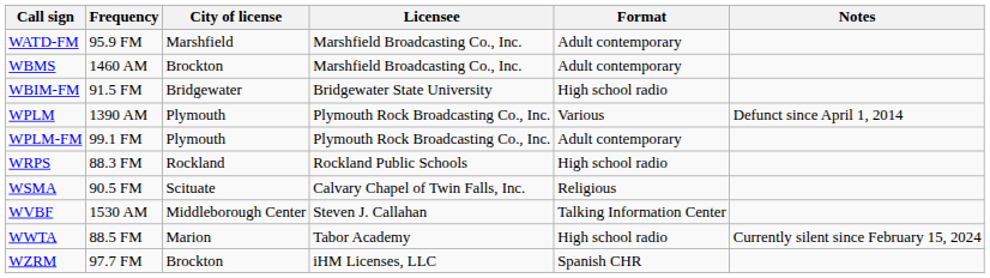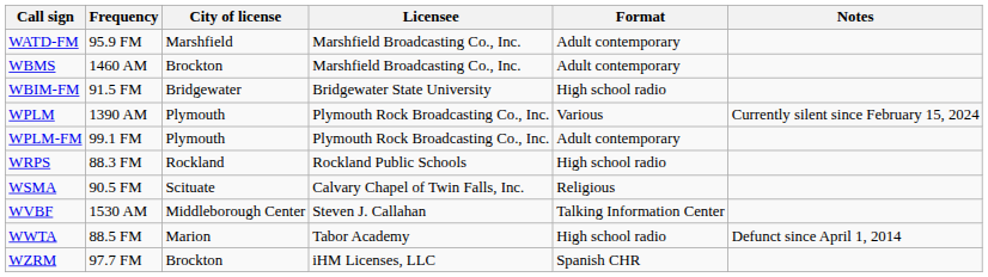 <table class="wikitable sortable">
 <tr>
 <th>Call sign</th>
 <th>Frequency</th>
 <th>City of license</th>
 <th>Licensee</th>
 <th>Format </th>
 <th>Notes</th>
 </tr>
 <tr>
 <td><a href='#'>WATD-FM</a></td>
 <td>95.9 FM</td>
 <td>Marshfield</td>
 <td>Marshfield Broadcasting Co., Inc.</td>
 <td>Adult contemporary</td>
 <td></td>
 </tr>
 <tr>
 <td><a href='#'>WBMS</a></td>
 <td>1460 AM</td>
 <td>Brockton</td>
 <td>Marshfield Broadcasting Co., Inc.</td>
 <td>Adult contemporary</td>
 <td></td>
 </tr>
 <tr>
 <td><a href='#'>WBIM-FM</a></td>
 <td>91.5 FM</td>
 <td>Bridgewater</td>
 <td>Bridgewater State University</td>
 <td>High school radio</td>
 <td></td>
 </tr>
 <tr>
 <td><a href='#'>WPLM</a></td>
 <td>1390 AM</td>
 <td>Plymouth</td>
 <td>Plymouth Rock Broadcasting Co., Inc.</td>
 <td>Various</td>
-<td>Defunct since April 1, 2014 </td>
+<td>Currently silent since February 15, 2024</td>
 </tr>
 <tr>
 <td><a href='#'>WPLM-FM</a></td>
 <td>99.1 FM</td>
 <td>Plymouth</td>
 <td>Plymouth Rock Broadcasting Co., Inc.</td>
 <td>Adult contemporary</td>
 <td></td>
 </tr>
 <tr>
 <td><a href='#'>WRPS</a></td>
 <td>88.3 FM</td>
 <td>Rockland</td>
 <td>Rockland Public Schools</td>
 <td>High school radio</td>
 <td></td>
 </tr>
 <tr>
 <td><a href='#'>WSMA</a></td>
 <td>90.5 FM</td>
 <td>Scituate</td>
 <td>Calvary Chapel of Twin Falls, Inc.</td>
 <td>Religious</td>
 <td></td>
 </tr>
 <tr>
 <td><a href='#'>WVBF</a></td>
 <td>1530 AM</td>
 <td>Middleborough Center</td>
 <td>Steven J. Callahan</td>
 <td>Talking Information Center</td>
 <td></td>
 </tr>
 <tr>
 <td><a href='#'>WWTA</a></td>
 <td>88.5 FM</td>
 <td>Marion</td>
 <td>Tabor Academy</td>
 <td>High school radio</td>
-<td>Currently silent since February 15, 2024</td>
+<td>Defunct since April 1, 2014 </td>
 </tr>
 <tr>
 <td><a href='#'>WZRM</a></td>
 <td>97.7 FM</td>
 <td>Brockton</td>
 <td>iHM Licenses, LLC</td>
 <td>Spanish CHR</td>
 <td></td>
 </tr>
 </table>
